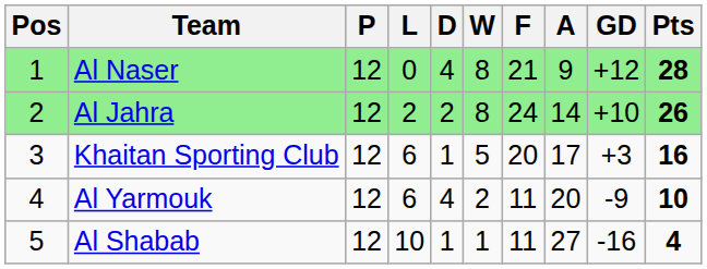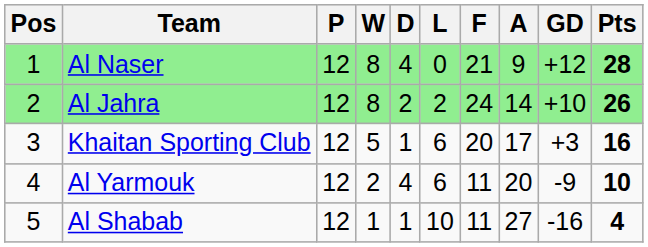 <table class="wikitable sortable" style="text-align: center;">
 <tr>
 <th>Pos</th>
 <th>Team</th>
 <th>P</th>
+<th>W</th>
+<th>D</th>
 <th>L</th>
-<th>D</th>
-<th>W</th>
 <th>F</th>
 <th>A</th>
 <th>GD</th>
 <th>Pts</th>
 </tr>
 <tr style="background: #90EE90;">
 <td>1</td>
 <td align="left"><a href='#'>Al Naser</a></td>
 <td>12</td>
+<td>8</td>
+<td>4</td>
 <td>0</td>
-<td>4</td>
-<td>8</td>
 <td>21</td>
 <td>9</td>
 <td>+12</td>
 <td><strong>28</strong></td>
 </tr>
 <tr style="background: #90EE90;">
 <td>2</td>
 <td align="left"><a href='#'>Al Jahra</a></td>
 <td>12</td>
+<td>8</td>
 <td>2</td>
 <td>2</td>
-<td>8</td>
 <td>24</td>
 <td>14</td>
 <td>+10</td>
 <td><strong>26</strong></td>
 </tr>
 <tr>
 <td>3</td>
 <td align="left"><a href='#'>Khaitan Sporting Club</a></td>
 <td>12</td>
+<td>5</td>
+<td>1</td>
 <td>6</td>
-<td>1</td>
-<td>5</td>
 <td>20</td>
 <td>17</td>
 <td>+3</td>
 <td><strong>16</strong></td>
 </tr>
 <tr>
 <td>4</td>
 <td align="left"><a href='#'>Al Yarmouk</a></td>
 <td>12</td>
+<td>2</td>
+<td>4</td>
 <td>6</td>
-<td>4</td>
-<td>2</td>
 <td>11</td>
 <td>20</td>
 <td>-9</td>
 <td><strong>10</strong></td>
 </tr>
 <tr>
 <td>5</td>
 <td align="left"><a href='#'>Al Shabab</a></td>
 <td>12</td>
-<td>10</td>
 <td>1</td>
 <td>1</td>
+<td>10</td>
 <td>11</td>
 <td>27</td>
 <td>-16</td>
 <td><strong>4</strong></td>
 </tr>
 </table>
